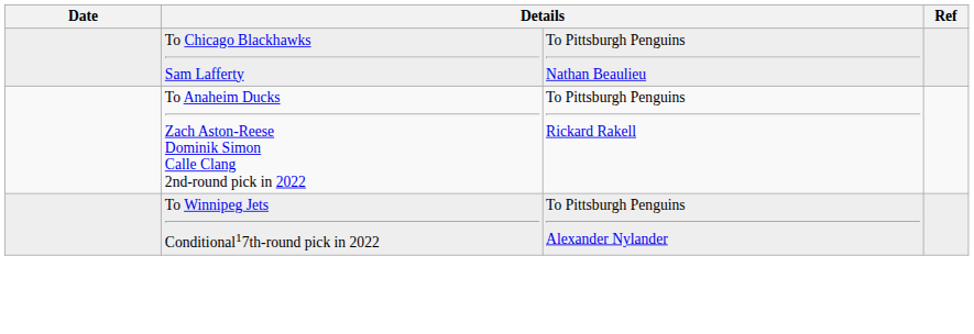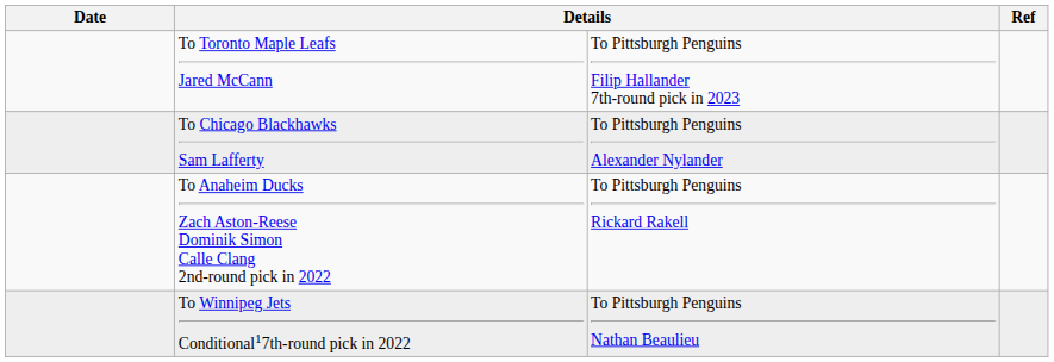 <table class="wikitable">
 <tr>
 <th style="width: 10em;">Date</th>
 <th colspan=2>Details</th>
 <th style="width: 2.5em;">Ref</th>
 </tr>
+<tr>
+<td></td>
+<td style="width: 25em;" valign="top">To <a href='#'>Toronto Maple Leafs</a><hr><a href='#'>Jared McCann</a></td>
+<td style="width: 25em;" valign="top">To Pittsburgh Penguins<hr><a href='#'>Filip Hallander</a><br>7th-round pick in <a href='#'>2023</a></td>
+<td></td>
+</tr>
 <tr style="background:#eee;">
 <td></td>
 <td style="width: 25em;" valign="top">To <a href='#'>Chicago Blackhawks</a><hr><a href='#'>Sam Lafferty</a></td>
-<td style="width: 25em;" valign="top">To Pittsburgh Penguins<hr><a href='#'>Nathan Beaulieu</a></td>
+<td style="width: 25em;" valign="top">To Pittsburgh Penguins<hr><a href='#'>Alexander Nylander</a></td>
 <td></td>
 </tr>
 <tr>
 <td></td>
 <td style="width: 25em;" valign="top">To <a href='#'>Anaheim Ducks</a><hr><a href='#'>Zach Aston-Reese</a><br><a href='#'>Dominik Simon</a><br><a href='#'>Calle Clang</a><br>2nd-round pick in <a href='#'>2022</a></td>
 <td style="width: 25em;" valign="top">To Pittsburgh Penguins<hr><a href='#'>Rickard Rakell</a></td>
 <td></td>
 </tr>
 <tr style="background:#eee;">
 <td></td>
 <td style="width: 25em;" valign="top">To <a href='#'>Winnipeg Jets</a><hr>Conditional<sup>1</sup>7th-round pick in 2022</td>
-<td style="width: 25em;" valign="top">To Pittsburgh Penguins<hr><a href='#'>Alexander Nylander</a></td>
+<td style="width: 25em;" valign="top">To Pittsburgh Penguins<hr><a href='#'>Nathan Beaulieu</a></td>
 <td></td>
 </tr>
 </table>
